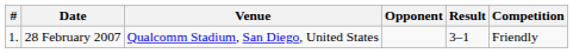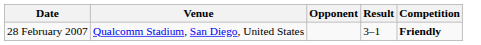 <table class="wikitable">
 <tr>
-<th>#</th>
 <th>Date</th>
 <th>Venue</th>
 <th>Opponent</th>
 <th>Result</th>
 <th>Competition</th>
 </tr>
 <tr>
-<td>1.</td>
 <td>28 February 2007</td>
 <td><a href='#'>Qualcomm Stadium</a>, <a href='#'>San Diego</a>, United States</td>
 <td></td>
 <td>3–1</td>
-<td>Friendly</td>
+<td><strong>Friendly</strong></td>
 </tr>
 </table>
